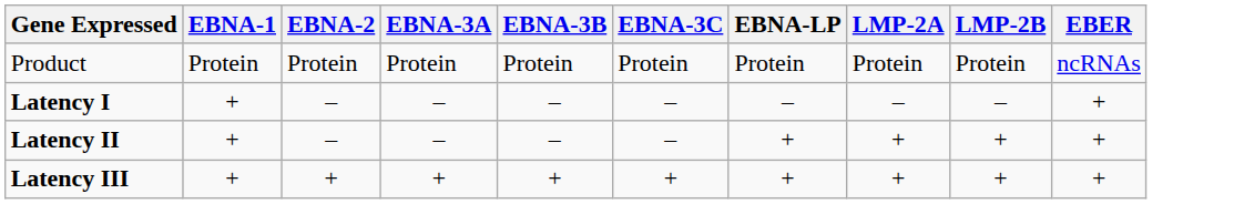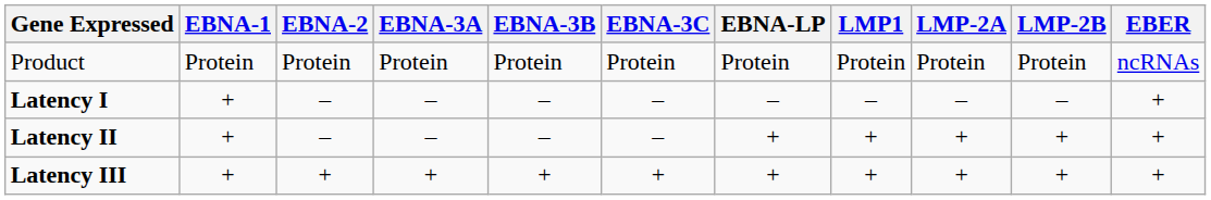 <table class="wikitable">
 <tr>
 <th>Gene Expressed</th>
 <th><a href='#'>EBNA-1</a></th>
 <th><a href='#'>EBNA-2</a></th>
 <th><a href='#'>EBNA-3A</a></th>
 <th><a href='#'>EBNA-3B</a></th>
 <th><a href='#'>EBNA-3C</a></th>
 <th>EBNA-LP</th>
+<th><a href='#'>LMP1</a></th>
 <th><a href='#'>LMP-2A</a></th>
 <th><a href='#'>LMP-2B</a></th>
 <th><a href='#'>EBER</a></th>
 </tr>
 <tr>
 <td>Product</td>
+<td>Protein</td>
 <td>Protein</td>
 <td>Protein</td>
 <td>Protein</td>
 <td>Protein</td>
 <td>Protein</td>
 <td>Protein</td>
 <td>Protein</td>
 <td>Protein</td>
 <td><a href='#'>ncRNAs</a></td>
 </tr>
 <tr>
 <td><strong>Latency I</strong></td>
 <td align="center">+</td>
 <td align="center">–</td>
 <td align="center">–</td>
 <td align="center">–</td>
 <td align="center">–</td>
 <td align="center">–</td>
 <td align="center">–</td>
 <td align="center">–</td>
+<td align="center">–</td>
 <td align="center">+</td>
 </tr>
 <tr>
 <td><strong>Latency II</strong></td>
 <td align="center">+</td>
 <td align="center">–</td>
 <td align="center">–</td>
 <td align="center">–</td>
 <td align="center">–</td>
+<td align="center">+</td>
 <td align="center">+</td>
 <td align="center">+</td>
 <td align="center">+</td>
 <td align="center">+</td>
 </tr>
 <tr>
 <td><strong>Latency III</strong></td>
 <td align="center">+</td>
 <td align="center">+</td>
 <td align="center">+</td>
 <td align="center">+</td>
 <td align="center">+</td>
 <td align="center">+</td>
 <td align="center">+</td>
 <td align="center">+</td>
 <td align="center">+</td>
+<td align="center">+</td>
 </tr>
 </table>
